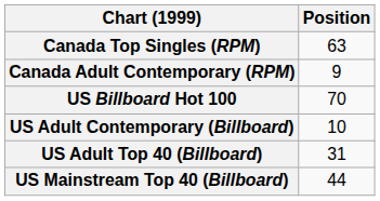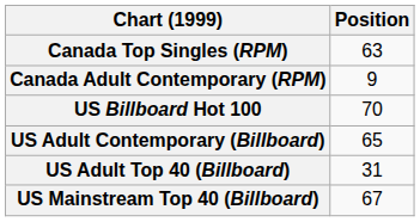 <table class="wikitable sortable plainrowheaders" style="text-align:center">
 <tr>
 <th>Chart (1999)</th>
 <th>Position</th>
 </tr>
 <tr>
 <th scope="row">Canada Top Singles (<em>RPM</em>)</th>
 <td>63</td>
 </tr>
 <tr>
 <th scope="row">Canada Adult Contemporary (<em>RPM</em>)</th>
 <td>9</td>
 </tr>
 <tr>
 <th scope="row">US <em>Billboard</em> Hot 100</th>
 <td>70</td>
 </tr>
 <tr>
 <th scope="row">US Adult Contemporary (<em>Billboard</em>)</th>
-<td>10</td>
+<td>65</td>
 </tr>
 <tr>
 <th scope="row">US Adult Top 40 (<em>Billboard</em>)</th>
 <td>31</td>
 </tr>
 <tr>
 <th scope="row">US Mainstream Top 40 (<em>Billboard</em>)</th>
-<td>44</td>
+<td>67</td>
 </tr>
 </table>
